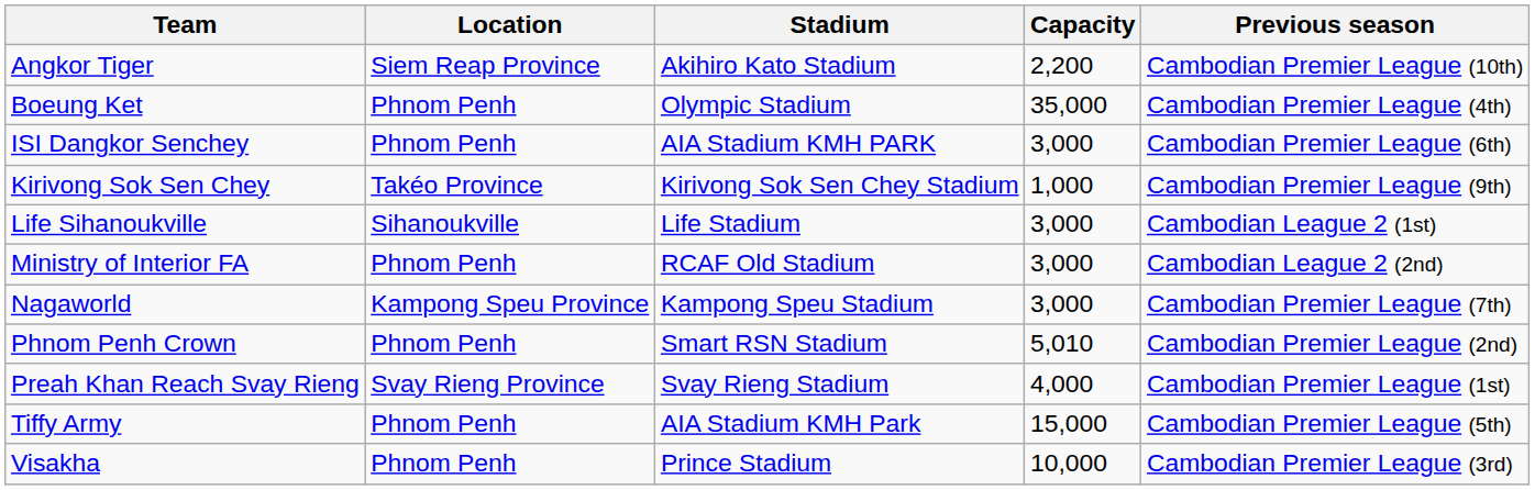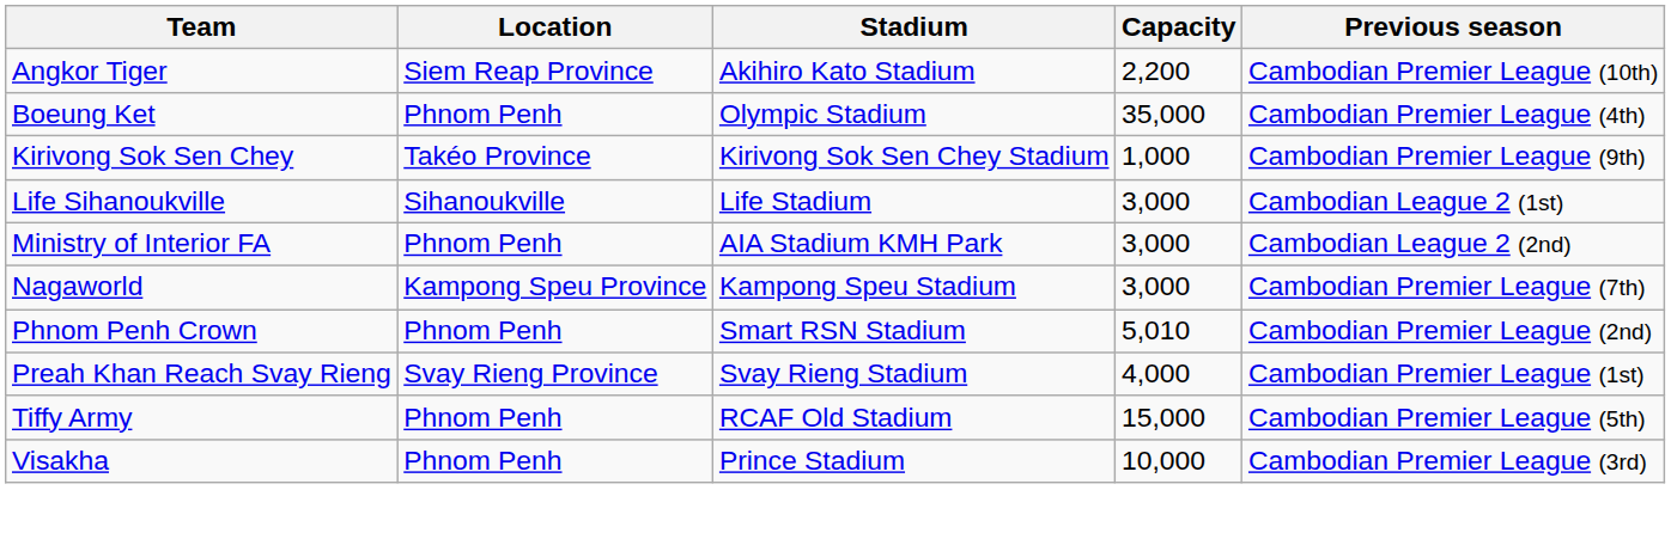 <table class="wikitable sortable" style="align-left">
 <tr>
 <th>Team</th>
 <th>Location</th>
 <th>Stadium</th>
 <th>Capacity</th>
 <th>Previous season</th>
 </tr>
 <tr>
 <td><a href='#'>Angkor Tiger</a></td>
 <td><a href='#'>Siem Reap Province</a></td>
 <td><a href='#'>Akihiro Kato Stadium</a></td>
 <td>2,200</td>
 <td><a href='#'>Cambodian Premier League</a> <small>(10th)</small></td>
 </tr>
 <tr>
 <td><a href='#'>Boeung Ket</a></td>
 <td><a href='#'>Phnom Penh</a></td>
 <td><a href='#'>Olympic Stadium</a></td>
 <td>35,000</td>
 <td><a href='#'>Cambodian Premier League</a> <small>(4th)</small></td>
 </tr>
 <tr>
-<td><a href='#'>ISI Dangkor Senchey</a></td>
-<td><a href='#'>Phnom Penh</a></td>
-<td><a href='#'>AIA Stadium KMH PARK</a></td>
-<td>3,000</td>
-<td><a href='#'>Cambodian Premier League</a> <small>(6th)</small></td>
-</tr>
-<tr>
 <td><a href='#'>Kirivong Sok Sen Chey</a></td>
 <td><a href='#'>Takéo Province</a></td>
 <td><a href='#'>Kirivong Sok Sen Chey Stadium</a></td>
 <td>1,000</td>
 <td><a href='#'>Cambodian Premier League</a> <small>(9th)</small></td>
 </tr>
 <tr>
 <td><a href='#'>Life Sihanoukville</a></td>
 <td><a href='#'>Sihanoukville</a></td>
 <td><a href='#'>Life Stadium</a></td>
 <td>3,000</td>
 <td><a href='#'>Cambodian League 2</a> <small>(1st)</small></td>
 </tr>
 <tr>
 <td><a href='#'>Ministry of Interior FA</a></td>
 <td><a href='#'>Phnom Penh</a></td>
-<td><a href='#'>RCAF Old Stadium</a></td>
+<td><a href='#'>AIA Stadium KMH Park</a></td>
 <td>3,000</td>
 <td><a href='#'>Cambodian League 2</a> <small>(2nd)</small></td>
 </tr>
 <tr>
 <td><a href='#'>Nagaworld</a></td>
 <td><a href='#'>Kampong Speu Province</a></td>
 <td><a href='#'>Kampong Speu Stadium</a></td>
 <td>3,000</td>
 <td><a href='#'>Cambodian Premier League</a> <small>(7th)</small></td>
 </tr>
 <tr>
 <td><a href='#'>Phnom Penh Crown</a></td>
 <td><a href='#'>Phnom Penh</a></td>
 <td><a href='#'>Smart RSN Stadium</a></td>
 <td>5,010</td>
 <td><a href='#'>Cambodian Premier League</a> <small>(2nd)</small></td>
 </tr>
 <tr>
 <td><a href='#'>Preah Khan Reach Svay Rieng</a></td>
 <td><a href='#'>Svay Rieng Province</a></td>
 <td><a href='#'>Svay Rieng Stadium</a></td>
 <td>4,000</td>
 <td><a href='#'>Cambodian Premier League</a> <small>(1st)</small></td>
 </tr>
 <tr>
 <td><a href='#'>Tiffy Army</a></td>
 <td><a href='#'>Phnom Penh</a></td>
-<td><a href='#'>AIA Stadium KMH Park</a></td>
+<td><a href='#'>RCAF Old Stadium</a></td>
 <td>15,000</td>
 <td><a href='#'>Cambodian Premier League</a> <small>(5th)</small></td>
 </tr>
 <tr>
 <td><a href='#'>Visakha</a></td>
 <td><a href='#'>Phnom Penh</a></td>
 <td><a href='#'>Prince Stadium</a></td>
 <td>10,000</td>
 <td><a href='#'>Cambodian Premier League</a> <small>(3rd)</small></td>
 </tr>
 </table>
